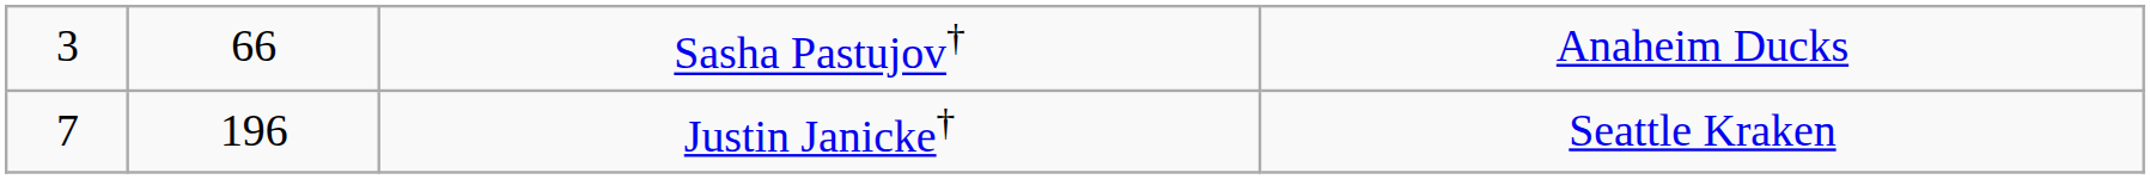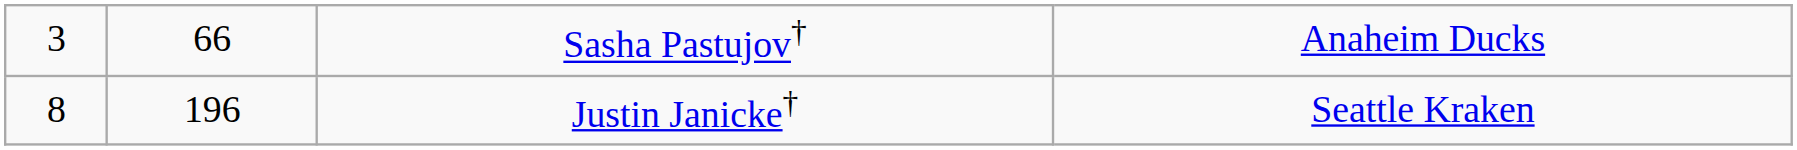 <table class="wikitable" width="60%">
 <tr align="center" bgcolor="">
 <td>3</td>
 <td>66</td>
 <td><a href='#'>Sasha Pastujov</a><sup>†</sup></td>
 <td><a href='#'>Anaheim Ducks</a></td>
 </tr>
 <tr align="center" bgcolor="">
-<td>7</td>
+<td>8</td>
 <td>196</td>
 <td><a href='#'>Justin Janicke</a><sup>†</sup></td>
 <td><a href='#'>Seattle Kraken</a></td>
 </tr>
 </table>
